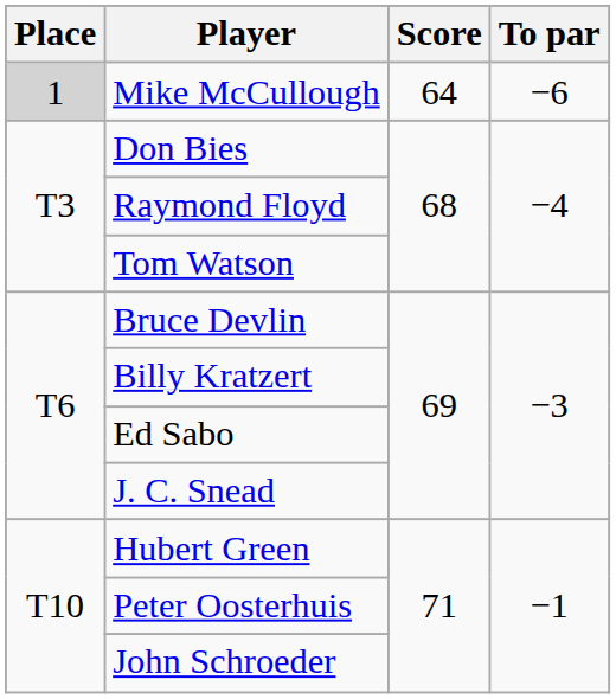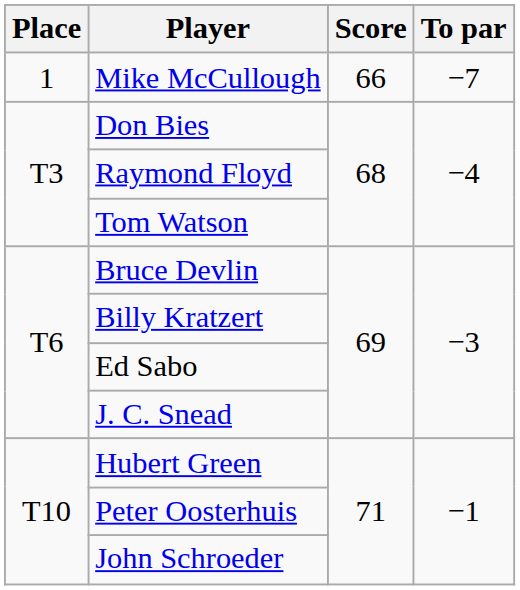 <table class="wikitable">
 <tr>
 <th>Place</th>
 <th>Player</th>
 <th>Score</th>
 <th>To par</th>
 </tr>
 <tr>
-<td align=center style="background: lightgrey;">1</td>
+<td align=center>1</td>
 <td> <a href='#'>Mike McCullough</a></td>
-<td align=center>64</td>
-<td align=center>−6</td>
+<td align=center>66</td>
+<td align=center>−7</td>
 </tr>
 <tr>
 <td rowspan=3 align=center>T3</td>
 <td> <a href='#'>Don Bies</a></td>
 <td rowspan=3 align=center>68</td>
 <td rowspan=3 align=center>−4</td>
 </tr>
 <tr>
 <td> <a href='#'>Raymond Floyd</a></td>
 </tr>
 <tr>
 <td> <a href='#'>Tom Watson</a></td>
 </tr>
 <tr>
 <td rowspan=4 align=center>T6</td>
 <td> <a href='#'>Bruce Devlin</a></td>
 <td rowspan=4 align=center>69</td>
 <td rowspan=4 align=center>−3</td>
 </tr>
 <tr>
 <td> <a href='#'>Billy Kratzert</a></td>
 </tr>
 <tr>
 <td> Ed Sabo</td>
 </tr>
 <tr>
 <td> <a href='#'>J. C. Snead</a></td>
 </tr>
 <tr>
 <td rowspan=3 align=center>T10</td>
 <td> <a href='#'>Hubert Green</a></td>
 <td rowspan=3 align=center>71</td>
 <td rowspan=3 align=center>−1</td>
 </tr>
 <tr>
 <td> <a href='#'>Peter Oosterhuis</a></td>
 </tr>
 <tr>
 <td> <a href='#'>John Schroeder</a></td>
 </tr>
 </table>
